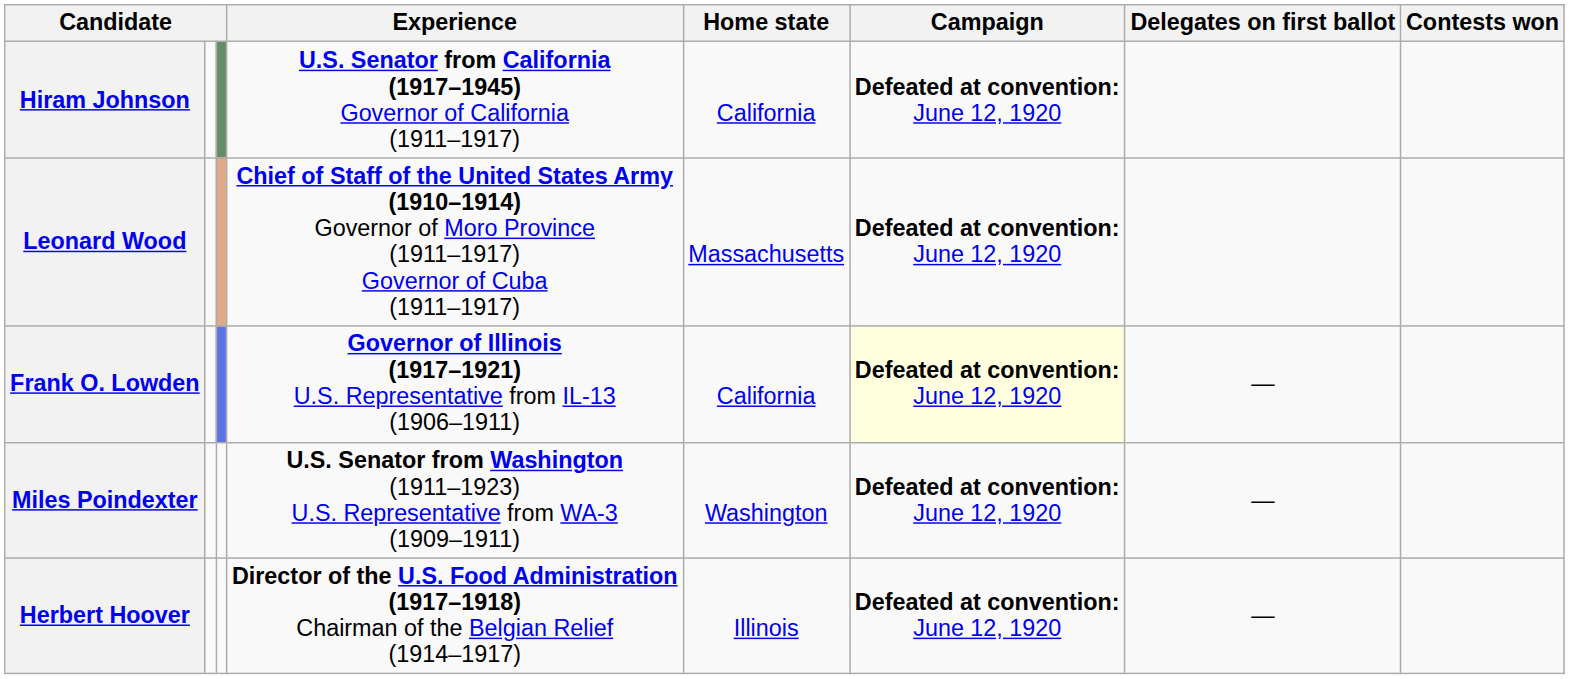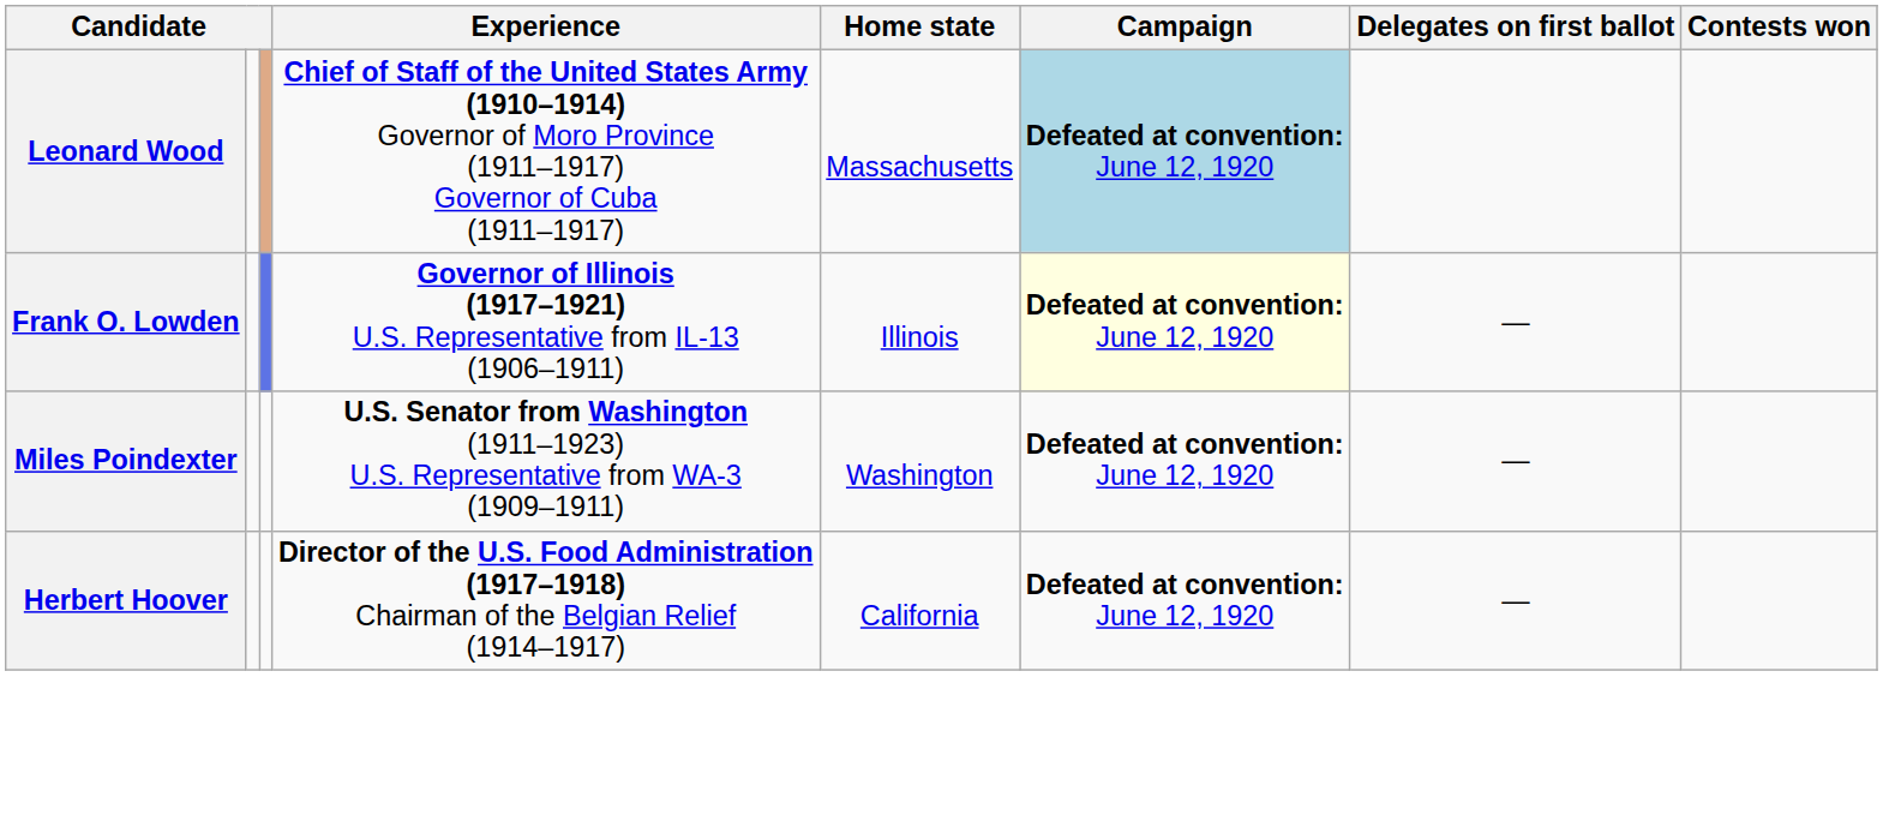 <table class="wikitable sortable" style="text-align:center;">
 <tr>
 <th colspan="3">Candidate</th>
 <th class="unsortable">Experience</th>
 <th>Home state</th>
 <th data-sort-type="date">Campaign</th>
 <th>Delegates on first ballot</th>
 <th>Contests won</th>
 </tr>
 <tr>
-<th scope="row" data-sort-value="Johnson"><a href='#'>Hiram Johnson</a></th>
-<td></td>
-<td style="background:#668c63;"></td>
-<td><strong><a href='#'>U.S. Senator</a> from <a href='#'>California</a><br>(1917–1945)</strong><br><a href='#'>Governor of California</a><br>(1911–1917)</td>
-<td><br><a href='#'>California</a></td>
-<td><strong>Defeated at convention:</strong><br> <a href='#'>June 12, 1920</a></td>
-<td></td>
-<td></td>
-</tr>
-<tr>
 <th scope="row" data-sort-value="Wood"><a href='#'>Leonard Wood</a></th>
 <td></td>
 <td style="background:#deaa87;"></td>
 <td><strong><a href='#'>Chief of Staff of the United States Army</a></strong><br><strong>(1910–1914)</strong><br>Governor of <a href='#'>Moro Province</a><br>(1911–1917)<br><a href='#'>Governor of Cuba</a><br>(1911–1917)</td>
 <td><br><a href='#'>Massachusetts</a></td>
-<td><strong>Defeated at convention:</strong><br> <a href='#'>June 12, 1920</a></td>
+<td style="background: lightblue;"><strong>Defeated at convention:</strong><br> <a href='#'>June 12, 1920</a></td>
 <td></td>
 <td></td>
 </tr>
 <tr>
 <th scope="row" data-sort-value="Lowden"><a href='#'>Frank O. Lowden</a></th>
 <td></td>
 <td style="background:#5d73e5;"></td>
 <td><strong><a href='#'>Governor of Illinois</a><br>(1917–1921)</strong><br><a href='#'>U.S. Representative</a> from <a href='#'>IL-13</a><br>(1906–1911)</td>
-<td><br><a href='#'>California</a></td>
+<td><br><a href='#'>Illinois</a></td>
 <td style="background: lightyellow;"><strong>Defeated at convention:</strong><br> <a href='#'>June 12, 1920</a></td>
 <td data-sort-value="0">—</td>
 <td data-sort-value="1"></td>
 </tr>
 <tr>
 <th scope="row" data-sort-value="Poindexter"><a href='#'>Miles Poindexter</a></th>
 <td></td>
 <td style="background:#;"></td>
 <td><strong>U.S. Senator from <a href='#'>Washington</a></strong><br>(1911–1923)<br><a href='#'>U.S. Representative</a> from <a href='#'>WA-3</a><br>(1909–1911)</td>
 <td><br><a href='#'>Washington</a></td>
 <td><strong>Defeated at convention:</strong><br> <a href='#'>June 12, 1920</a></td>
 <td data-sort-value="0">—</td>
 <td data-sort-value="1"></td>
 </tr>
 <tr>
 <th scope="row" data-sort-value="Hoover"><a href='#'>Herbert Hoover</a></th>
 <td></td>
 <td style="background:#;"></td>
 <td><strong>Director of the <a href='#'>U.S. Food Administration</a></strong><br><strong>(1917–1918)</strong><br>Chairman of the <a href='#'>Belgian Relief</a><br>(1914–1917)</td>
-<td><br><a href='#'>Illinois</a></td>
+<td><br><a href='#'>California</a></td>
 <td><strong>Defeated at convention:</strong><br> <a href='#'>June 12, 1920</a></td>
 <td data-sort-value="0">—</td>
 <td data-sort-value="1"></td>
 </tr>
 </table>
